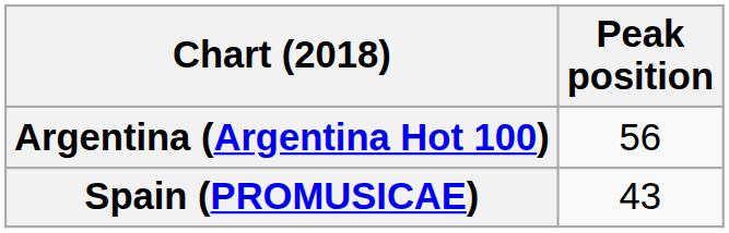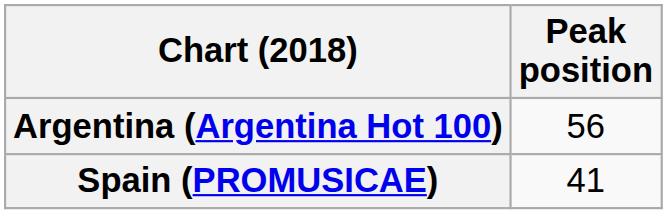 <table class="wikitable plainrowheaders" style="text-align:center">
 <tr>
 <th scope="col">Chart (2018)</th>
 <th scope="col">Peak<br>position</th>
 </tr>
 <tr>
 <th scope="row">Argentina (<a href='#'>Argentina Hot 100</a>)</th>
 <td>56</td>
 </tr>
 <tr>
 <th scope="row">Spain (<a href='#'>PROMUSICAE</a>)</th>
-<td>43</td>
+<td>41</td>
 </tr>
 </table>
